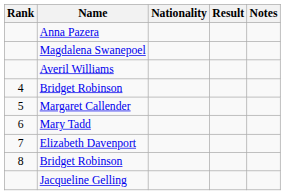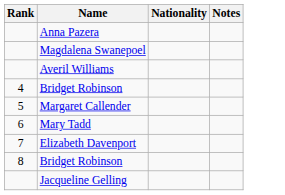 <table class="wikitable sortable" style=" text-align:center">
 <tr>
 <th>Rank</th>
 <th>Name</th>
 <th>Nationality</th>
-<th>Result</th>
 <th>Notes</th>
 </tr>
 <tr>
 <td></td>
 <td align=left><a href='#'>Anna Pazera</a></td>
 <td align=left></td>
 <td></td>
-<td></td>
 </tr>
 <tr>
 <td></td>
 <td align=left><a href='#'>Magdalena Swanepoel</a></td>
 <td align=left></td>
-<td></td>
 <td></td>
 </tr>
 <tr>
 <td></td>
 <td align=left><a href='#'>Averil Williams</a></td>
 <td align=left></td>
 <td></td>
-<td></td>
 </tr>
 <tr>
 <td>4</td>
 <td align=left><a href='#'>Bridget Robinson</a></td>
 <td align=left></td>
-<td></td>
 <td></td>
 </tr>
 <tr>
 <td>5</td>
 <td align=left><a href='#'>Margaret Callender</a></td>
 <td align=left></td>
 <td></td>
-<td></td>
 </tr>
 <tr>
 <td>6</td>
 <td align=left><a href='#'>Mary Tadd</a></td>
 <td align=left></td>
-<td></td>
 <td></td>
 </tr>
 <tr>
 <td>7</td>
 <td align=left><a href='#'>Elizabeth Davenport</a></td>
 <td align=left></td>
 <td></td>
-<td></td>
 </tr>
 <tr>
 <td>8</td>
 <td align=left><a href='#'>Bridget Robinson</a></td>
 <td align=left></td>
-<td></td>
 <td></td>
 </tr>
 <tr>
 <td></td>
 <td align=left><a href='#'>Jacqueline Gelling</a></td>
 <td align=left></td>
 <td></td>
-<td></td>
 </tr>
 </table>
